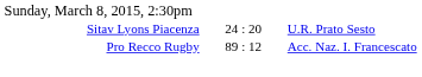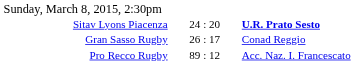 <table style="width:70%;" cellspacing="1">
 <tr>
 <th width=35%></th>
 <th width=15%></th>
 <th></th>
 </tr>
 <tr>
 <td>Sunday, March 8, 2015, 2:30pm</td>
 </tr>
 <tr style=font-size:90%>
 <td align=right><a href='#'>Sitav Lyons Piacenza</a></td>
 <td align=center>24 : 20</td>
-<td><a href='#'>U.R. Prato Sesto</a></td>
+<td><strong><a href='#'>U.R. Prato Sesto</a></strong></td>
+</tr>
+<tr style=font-size:90%>
+<td align=right><a href='#'>Gran Sasso Rugby</a></td>
+<td align=center>26 : 17</td>
+<td><a href='#'>Conad Reggio</a></td>
 </tr>
 <tr style=font-size:90%>
 <td align=right><a href='#'>Pro Recco Rugby</a></td>
 <td align=center>89 : 12</td>
 <td><a href='#'>Acc. Naz. I. Francescato</a></td>
 </tr>
 </table>
